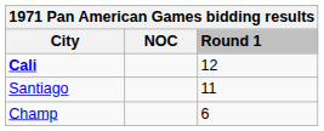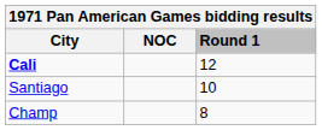 <table class="wikitable">
 <tr>
 <th colspan="7">1971 Pan American Games bidding results</th>
 </tr>
 <tr>
 <th>City</th>
 <th>NOC</th>
 <td bgcolor="silver"><strong>Round 1</strong></td>
 </tr>
 <tr>
 <td><strong><a href='#'>Cali</a></strong></td>
 <td><strong></strong></td>
 <td>12</td>
 </tr>
 <tr>
 <td><a href='#'>Santiago</a></td>
 <td></td>
-<td>11</td>
+<td>10</td>
 </tr>
 <tr>
 <td><a href='#'>Champ</a></td>
 <td></td>
-<td>6</td>
+<td>8</td>
 </tr>
 </table>
